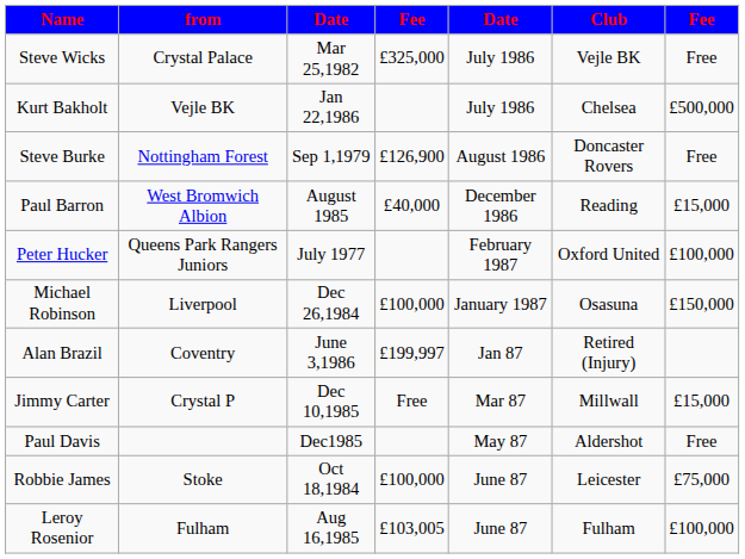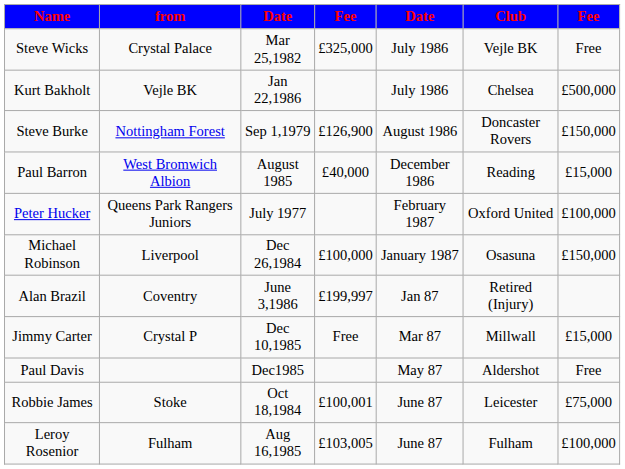 <table class="wikitable" style="text-align:center; font-size:90%;">
 <tr>
 <th style="background:#0000FF; color:red; text-align:center;"><strong>Name</strong></th>
 <th style="background:#0000FF; color:red; text-align:center;">from</th>
 <th style="background:#0000FF; color:red; text-align:center;">Date</th>
 <th style="background:#0000FF; color:red; text-align:center;">Fee</th>
 <th style="background:#0000FF; color:red; text-align:center;"><strong>Date</strong></th>
 <th style="background:#0000FF; color:red; text-align:center;">Club</th>
 <th style="background:#0000FF; color:red; text-align:center;"><strong>Fee</strong></th>
 </tr>
 <tr>
 <td>Steve Wicks</td>
 <td>Crystal Palace</td>
 <td>Mar 25,1982</td>
 <td>£325,000</td>
 <td>July 1986</td>
 <td>Vejle BK</td>
 <td>Free</td>
 </tr>
 <tr>
 <td>Kurt Bakholt</td>
 <td>Vejle BK</td>
 <td>Jan 22,1986</td>
 <td></td>
 <td>July 1986</td>
 <td>Chelsea</td>
 <td>£500,000</td>
 </tr>
 <tr>
 <td>Steve Burke</td>
 <td><a href='#'>Nottingham Forest</a></td>
 <td>Sep 1,1979</td>
 <td>£126,900</td>
 <td>August 1986</td>
 <td>Doncaster Rovers</td>
-<td>Free</td>
+<td>£150,000</td>
 </tr>
 <tr>
 <td>Paul Barron</td>
 <td><a href='#'>West Bromwich Albion</a></td>
 <td>August 1985</td>
 <td>£40,000</td>
 <td>December 1986</td>
 <td>Reading</td>
 <td>£15,000</td>
 </tr>
 <tr>
 <td><a href='#'>Peter Hucker</a></td>
 <td>Queens Park Rangers Juniors</td>
 <td>July 1977</td>
 <td></td>
 <td>February 1987</td>
 <td>Oxford United</td>
 <td>£100,000</td>
 </tr>
 <tr>
 <td>Michael Robinson</td>
 <td>Liverpool</td>
 <td>Dec 26,1984</td>
 <td>£100,000</td>
 <td>January 1987</td>
 <td>Osasuna</td>
 <td>£150,000</td>
 </tr>
 <tr>
 <td>Alan Brazil</td>
 <td>Coventry</td>
 <td>June 3,1986</td>
 <td>£199,997</td>
 <td>Jan 87</td>
 <td>Retired (Injury)</td>
 <td></td>
 </tr>
 <tr>
 <td>Jimmy Carter</td>
 <td>Crystal P</td>
 <td>Dec 10,1985</td>
 <td>Free</td>
 <td>Mar 87</td>
 <td>Millwall</td>
 <td>£15,000</td>
 </tr>
 <tr>
 <td>Paul Davis</td>
 <td></td>
 <td>Dec1985</td>
 <td></td>
 <td>May 87</td>
 <td>Aldershot</td>
 <td>Free</td>
 </tr>
 <tr>
 <td>Robbie James</td>
 <td>Stoke</td>
 <td>Oct 18,1984</td>
-<td>£100,000</td>
+<td>£100,001</td>
 <td>June 87</td>
 <td>Leicester</td>
 <td>£75,000</td>
 </tr>
 <tr>
 <td>Leroy Rosenior</td>
 <td>Fulham</td>
 <td>Aug 16,1985</td>
 <td>£103,005</td>
 <td>June 87</td>
 <td>Fulham</td>
 <td>£100,000</td>
 </tr>
 </table>
